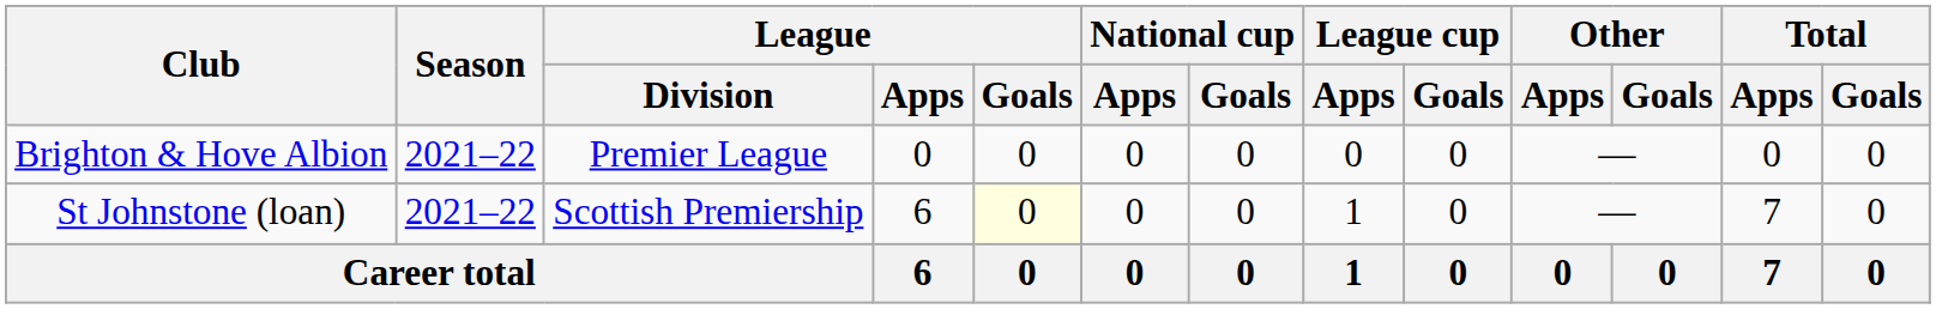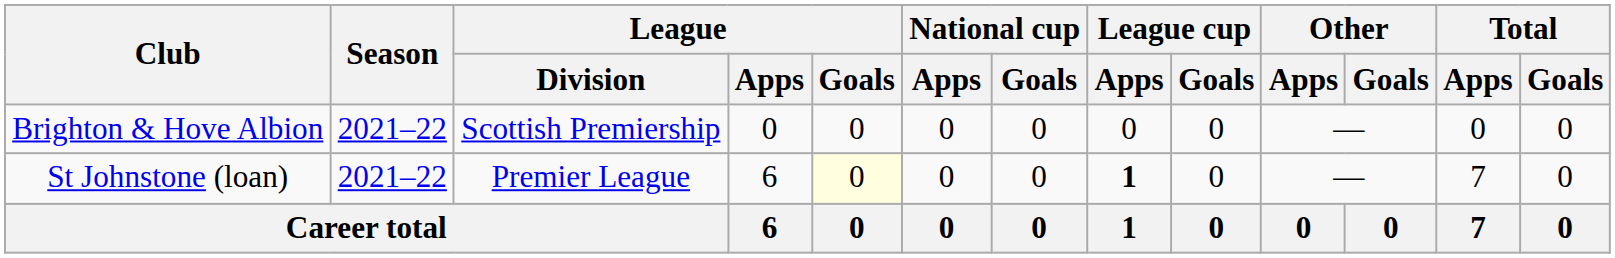 <table class="wikitable" style="text-align:center">
 <tr>
 <th rowspan="2">Club</th>
 <th rowspan="2">Season</th>
 <th colspan="3">League</th>
 <th colspan="2">National cup</th>
 <th colspan="2">League cup</th>
 <th colspan="2">Other</th>
 <th colspan="2">Total</th>
 </tr>
 <tr>
 <th>Division</th>
 <th>Apps</th>
 <th>Goals</th>
 <th>Apps</th>
 <th>Goals</th>
 <th>Apps</th>
 <th>Goals</th>
 <th>Apps</th>
 <th>Goals</th>
 <th>Apps</th>
 <th>Goals</th>
 </tr>
 <tr>
 <td><a href='#'>Brighton & Hove Albion</a></td>
 <td><a href='#'>2021–22</a></td>
-<td><a href='#'>Premier League</a></td>
+<td><a href='#'>Scottish Premiership</a></td>
 <td>0</td>
 <td>0</td>
 <td>0</td>
 <td>0</td>
 <td>0</td>
 <td>0</td>
 <td colspan="2">—</td>
 <td>0</td>
 <td>0</td>
 </tr>
 <tr>
 <td><a href='#'>St Johnstone</a> (loan)</td>
 <td><a href='#'>2021–22</a></td>
-<td><a href='#'>Scottish Premiership</a></td>
+<td><a href='#'>Premier League</a></td>
 <td>6</td>
 <td style="background: lightyellow;">0</td>
 <td>0</td>
 <td>0</td>
-<td>1</td>
+<td><strong>1</strong></td>
 <td>0</td>
 <td colspan="2">—</td>
 <td>7</td>
 <td>0</td>
 </tr>
 <tr>
 <th colspan="3">Career total</th>
 <th>6</th>
 <th>0</th>
 <th>0</th>
 <th>0</th>
 <th>1</th>
 <th>0</th>
 <th>0</th>
 <th>0</th>
 <th>7</th>
 <th>0</th>
 </tr>
 </table>
